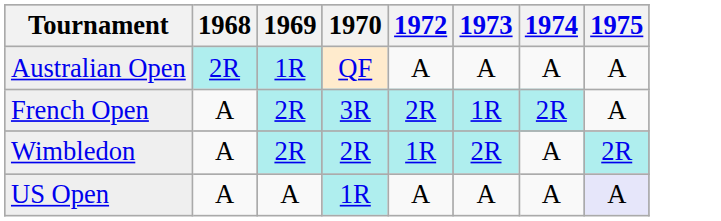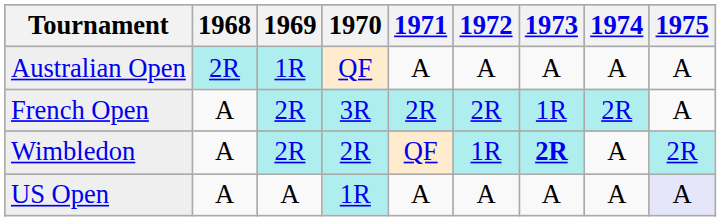 <table class="wikitable">
 <tr>
 <th>Tournament</th>
 <th>1968</th>
 <th>1969</th>
 <th>1970</th>
+<th><a href='#'>1971</a></th>
 <th><a href='#'>1972</a></th>
 <th><a href='#'>1973</a></th>
 <th><a href='#'>1974</a></th>
 <th><a href='#'>1975</a></th>
 </tr>
 <tr>
 <td style="background:#EFEFEF;"><a href='#'>Australian Open</a></td>
 <td align="center"  style="background:#afeeee;"><a href='#'>2R</a></td>
 <td align="center"  style="background:#afeeee;"><a href='#'>1R</a></td>
 <td align="center" style="background:#ffebcd;"><a href='#'>QF</a></td>
 <td align="center">A</td>
 <td align="center">A</td>
 <td align="center">A</td>
 <td align="center">A</td>
+<td align="center">A</td>
 </tr>
 <tr>
 <td style="background:#EFEFEF;"><a href='#'>French Open</a></td>
 <td align="center">A</td>
 <td align="center" style="background:#afeeee;"><a href='#'>2R</a></td>
 <td align="center" style="background:#afeeee;"><a href='#'>3R</a></td>
+<td align="center" style="background:#afeeee;"><a href='#'>2R</a></td>
 <td align="center" style="background:#afeeee;"><a href='#'>2R</a></td>
 <td align="center" style="background:#afeeee;"><a href='#'>1R</a></td>
 <td align="center" style="background:#afeeee;"><a href='#'>2R</a></td>
 <td align="center">A</td>
 </tr>
 <tr>
 <td style="background:#EFEFEF;"><a href='#'>Wimbledon</a></td>
 <td align="center">A</td>
 <td align="center" style="background:#afeeee;"><a href='#'>2R</a></td>
 <td align="center" style="background:#afeeee;"><a href='#'>2R</a></td>
+<td align="center" style="background:#ffebcd;"><a href='#'>QF</a></td>
 <td align="center" style="background:#afeeee;"><a href='#'>1R</a></td>
-<td align="center" style="background:#afeeee;"><a href='#'>2R</a></td>
+<td align="center" style="background:#afeeee;"><strong><a href='#'>2R</a></strong></td>
 <td align="center">A</td>
 <td align="center" style="background:#afeeee;"><a href='#'>2R</a></td>
 </tr>
 <tr>
 <td style="background:#EFEFEF;"><a href='#'>US Open</a></td>
 <td align="center">A</td>
 <td align="center">A</td>
 <td align="center" style="background:#afeeee;"><a href='#'>1R</a></td>
 <td align="center">A</td>
 <td align="center">A</td>
 <td align="center">A</td>
+<td align="center">A</td>
 <td align="center" style="background: lavender;">A</td>
 </tr>
 </table>
